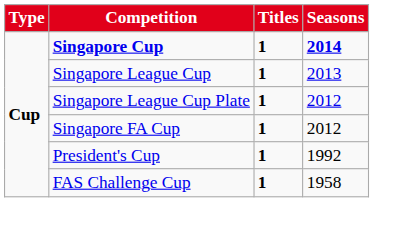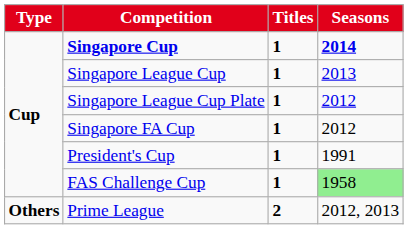 <table class="wikitable">
 <tr>
 <th style="background:#e1001a; color:white; text-align:center;">Type</th>
 <th style="background:#e1001a; color:white; text-align:center;"><strong>Competition</strong></th>
 <th style="background:#e1001a; color:white; text-align:center;"><strong>Titles</strong></th>
 <th style="background:#e1001a; color:white; text-align:center;"><strong>Seasons</strong></th>
 </tr>
 <tr>
 <td rowspan="6"><strong>Cup</strong></td>
 <td><strong><a href='#'>Singapore Cup</a></strong></td>
 <td><strong>1</strong></td>
 <td><strong><a href='#'>2014</a></strong></td>
 </tr>
 <tr>
 <td><a href='#'>Singapore League Cup</a></td>
 <td><strong>1</strong></td>
 <td><a href='#'>2013</a></td>
 </tr>
 <tr>
 <td><a href='#'>Singapore League Cup Plate</a></td>
 <td><strong>1</strong></td>
 <td><a href='#'>2012</a></td>
 </tr>
 <tr>
 <td><a href='#'>Singapore FA Cup</a></td>
 <td><strong>1</strong></td>
 <td>2012</td>
 </tr>
 <tr>
 <td><a href='#'>President's Cup</a></td>
 <td><strong>1</strong></td>
-<td>1992</td>
+<td>1991</td>
 </tr>
 <tr>
 <td><a href='#'>FAS Challenge Cup</a></td>
 <td><strong>1</strong></td>
-<td>1958</td>
+<td style="background: lightgreen;">1958</td>
+</tr>
+<tr>
+<td><strong>Others</strong></td>
+<td><a href='#'>Prime League</a></td>
+<td><strong>2</strong></td>
+<td>2012, 2013</td>
 </tr>
 </table>
